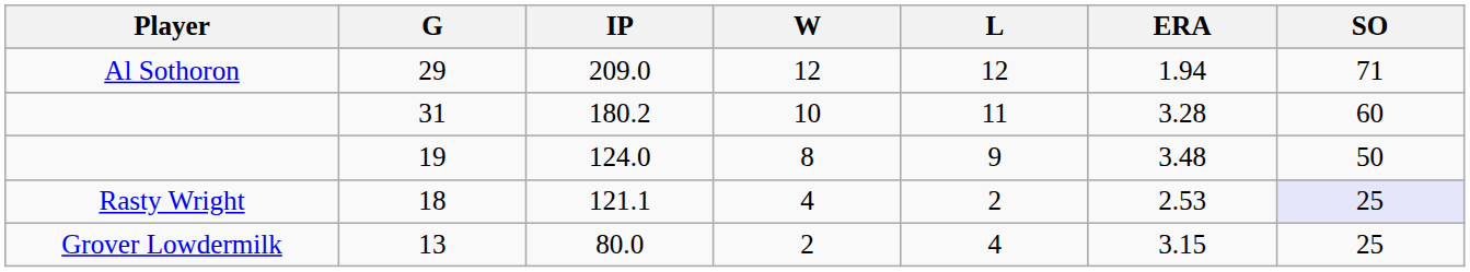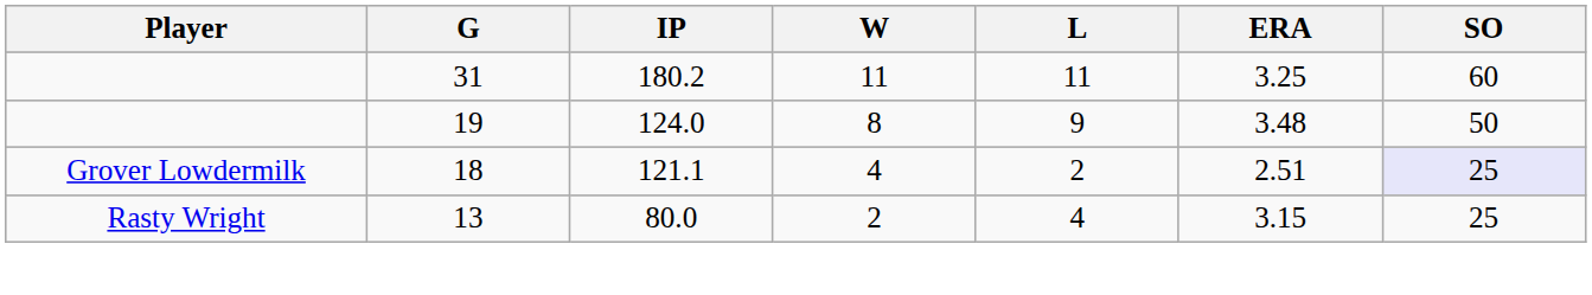 <table class="wikitable sortable">
 <tr>
 <th bgcolor="#DDDDFF" width="16%">Player</th>
 <th bgcolor="#DDDDFF" width="9%">G</th>
 <th bgcolor="#DDDDFF" width="9%">IP</th>
 <th bgcolor="#DDDDFF" width="9%">W</th>
 <th bgcolor="#DDDDFF" width="9%">L</th>
 <th bgcolor="#DDDDFF" width="9%">ERA</th>
 <th bgcolor="#DDDDFF" width="9%">SO</th>
 </tr>
-<tr align="center">
-<td><a href='#'>Al Sothoron</a></td>
-<td>29</td>
-<td>209.0</td>
-<td>12</td>
-<td>12</td>
-<td>1.94</td>
-<td>71</td>
-</tr>
 <tr align=center>
 <td></td>
 <td>31</td>
 <td>180.2</td>
-<td>10</td>
 <td>11</td>
-<td>3.28</td>
+<td>11</td>
+<td>3.25</td>
 <td>60</td>
 </tr>
 <tr align="center">
 <td></td>
 <td>19</td>
 <td>124.0</td>
 <td>8</td>
 <td>9</td>
 <td>3.48</td>
 <td>50</td>
 </tr>
 <tr align="center">
-<td><a href='#'>Rasty Wright</a></td>
+<td><a href='#'>Grover Lowdermilk</a></td>
 <td>18</td>
 <td>121.1</td>
 <td>4</td>
 <td>2</td>
-<td>2.53</td>
+<td>2.51</td>
 <td style="background: lavender;">25</td>
 </tr>
 <tr align=center>
-<td><a href='#'>Grover Lowdermilk</a></td>
+<td><a href='#'>Rasty Wright</a></td>
 <td>13</td>
 <td>80.0</td>
 <td>2</td>
 <td>4</td>
 <td>3.15</td>
 <td>25</td>
 </tr>
 </table>
